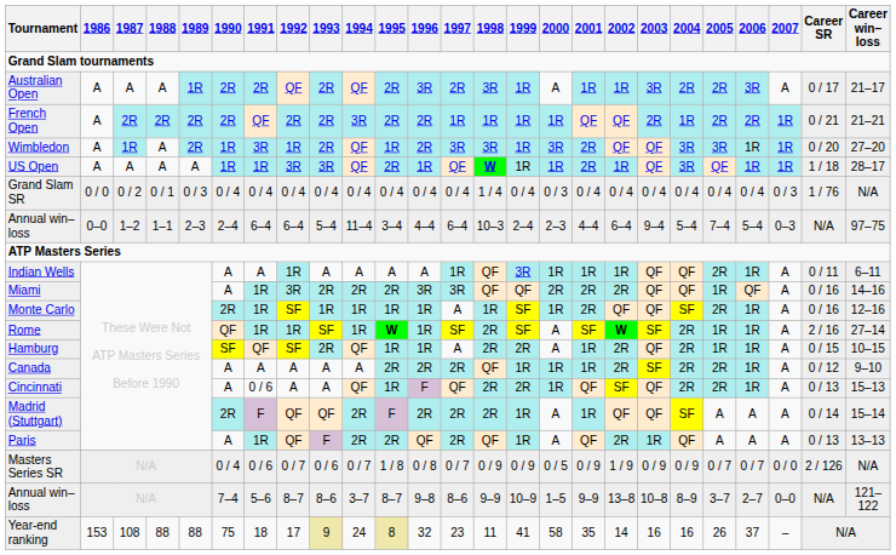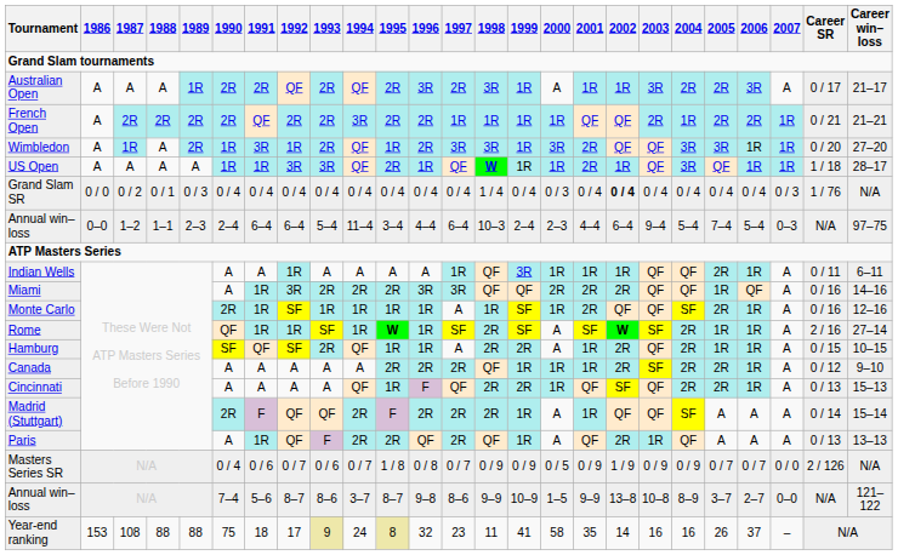 <table class="wikitable">
 <tr style="background:#efefef;">
 <th>Tournament</th>
 <th><a href='#'>1986</a></th>
 <th><a href='#'>1987</a></th>
 <th><a href='#'>1988</a></th>
 <th><a href='#'>1989</a></th>
 <th><a href='#'>1990</a></th>
 <th><a href='#'>1991</a></th>
 <th><a href='#'>1992</a></th>
 <th><a href='#'>1993</a></th>
 <th><a href='#'>1994</a></th>
 <th><a href='#'>1995</a></th>
 <th><a href='#'>1996</a></th>
 <th><a href='#'>1997</a></th>
 <th><a href='#'>1998</a></th>
 <th><a href='#'>1999</a></th>
 <th><a href='#'>2000</a></th>
 <th><a href='#'>2001</a></th>
 <th><a href='#'>2002</a></th>
 <th><a href='#'>2003</a></th>
 <th><a href='#'>2004</a></th>
 <th><a href='#'>2005</a></th>
 <th><a href='#'>2006</a></th>
 <th><a href='#'>2007</a></th>
 <th>Career SR</th>
 <th>Career win–loss</th>
 </tr>
 <tr>
 <td colspan="25"><strong>Grand Slam tournaments</strong></td>
 </tr>
 <tr>
 <td style="background:#efefef;"><a href='#'>Australian Open</a></td>
 <td style="text-align:center;">A</td>
 <td style="text-align:center;">A</td>
 <td style="text-align:center;">A</td>
 <td style="text-align:center; background:#afeeee;"><a href='#'>1R</a></td>
 <td style="text-align:center; background:#afeeee;"><a href='#'>2R</a></td>
 <td style="text-align:center; background:#afeeee;"><a href='#'>2R</a></td>
 <td style="text-align:center; background:#ffebcd;"><a href='#'>QF</a></td>
 <td style="text-align:center; background:#afeeee;"><a href='#'>2R</a></td>
 <td style="text-align:center; background:#ffebcd;"><a href='#'>QF</a></td>
 <td style="text-align:center; background:#afeeee;"><a href='#'>2R</a></td>
 <td style="text-align:center; background:#afeeee;"><a href='#'>3R</a></td>
 <td style="text-align:center; background:#afeeee;"><a href='#'>2R</a></td>
 <td style="text-align:center; background:#afeeee;"><a href='#'>3R</a></td>
 <td style="text-align:center; background:#afeeee;"><a href='#'>1R</a></td>
 <td style="text-align:center;">A</td>
 <td style="text-align:center; background:#afeeee;"><a href='#'>1R</a></td>
 <td style="text-align:center; background:#afeeee;"><a href='#'>1R</a></td>
 <td style="text-align:center; background:#afeeee;"><a href='#'>3R</a></td>
 <td style="text-align:center; background:#afeeee;"><a href='#'>2R</a></td>
 <td style="text-align:center; background:#afeeee;"><a href='#'>2R</a></td>
 <td style="text-align:center; background:#afeeee;"><a href='#'>3R</a></td>
 <td style="text-align:center;">A</td>
 <td style="text-align:center; background:#efefef;">0 / 17</td>
 <td style="text-align:center; background:#efefef;">21–17</td>
 </tr>
 <tr>
 <td style="background:#efefef;"><a href='#'>French Open</a></td>
 <td style="text-align:center;">A</td>
 <td style="text-align:center; background:#afeeee;"><a href='#'>2R</a></td>
 <td style="text-align:center; background:#afeeee;"><a href='#'>2R</a></td>
 <td style="text-align:center; background:#afeeee;"><a href='#'>2R</a></td>
 <td style="text-align:center; background:#afeeee;"><a href='#'>2R</a></td>
 <td style="text-align:center; background:#ffebcd;"><a href='#'>QF</a></td>
 <td style="text-align:center; background:#afeeee;"><a href='#'>2R</a></td>
 <td style="text-align:center; background:#afeeee;"><a href='#'>2R</a></td>
 <td style="text-align:center; background:#afeeee;"><a href='#'>3R</a></td>
 <td style="text-align:center; background:#afeeee;"><a href='#'>2R</a></td>
 <td style="text-align:center; background:#afeeee;"><a href='#'>2R</a></td>
 <td style="text-align:center; background:#afeeee;"><a href='#'>1R</a></td>
 <td style="text-align:center; background:#afeeee;"><a href='#'>1R</a></td>
 <td style="text-align:center; background:#afeeee;"><a href='#'>1R</a></td>
 <td style="text-align:center; background:#afeeee;"><a href='#'>1R</a></td>
 <td style="text-align:center; background:#ffebcd;"><a href='#'>QF</a></td>
 <td style="text-align:center; background:#ffebcd;"><a href='#'>QF</a></td>
 <td style="text-align:center; background:#afeeee;"><a href='#'>2R</a></td>
 <td style="text-align:center; background:#afeeee;"><a href='#'>1R</a></td>
 <td style="text-align:center; background:#afeeee;"><a href='#'>2R</a></td>
 <td style="text-align:center; background:#afeeee;"><a href='#'>2R</a></td>
 <td style="text-align:center; background:#afeeee;"><a href='#'>1R</a></td>
 <td style="text-align:center; background:#efefef;">0 / 21</td>
 <td style="text-align:center; background:#efefef;">21–21</td>
 </tr>
 <tr>
 <td style="background:#efefef;"><a href='#'>Wimbledon</a></td>
 <td style="text-align:center;">A</td>
 <td style="text-align:center; background:#afeeee;"><a href='#'>1R</a></td>
 <td style="text-align:center;">A</td>
 <td style="text-align:center; background:#afeeee;"><a href='#'>2R</a></td>
 <td style="text-align:center; background:#afeeee;"><a href='#'>1R</a></td>
 <td style="text-align:center; background:#afeeee;"><a href='#'>3R</a></td>
 <td style="text-align:center; background:#afeeee;"><a href='#'>1R</a></td>
 <td style="text-align:center; background:#afeeee;"><a href='#'>2R</a></td>
 <td style="text-align:center; background:#ffebcd;"><a href='#'>QF</a></td>
 <td style="text-align:center; background:#afeeee;"><a href='#'>1R</a></td>
 <td style="text-align:center; background:#afeeee;"><a href='#'>2R</a></td>
 <td style="text-align:center; background:#afeeee;"><a href='#'>3R</a></td>
 <td style="text-align:center; background:#afeeee;"><a href='#'>3R</a></td>
 <td style="text-align:center; background:#afeeee;"><a href='#'>1R</a></td>
 <td style="text-align:center; background:#afeeee;"><a href='#'>3R</a></td>
 <td style="text-align:center; background:#afeeee;"><a href='#'>2R</a></td>
 <td style="text-align:center; background:#ffebcd;"><a href='#'>QF</a></td>
 <td style="text-align:center; background:#ffebcd;"><a href='#'>QF</a></td>
 <td style="text-align:center; background:#afeeee;"><a href='#'>3R</a></td>
 <td style="text-align:center; background:#afeeee;"><a href='#'>3R</a></td>
 <td style="text-align:center; background:#afeeee;">1R</td>
 <td style="text-align:center; background:#afeeee;"><a href='#'>1R</a></td>
 <td style="text-align:center; background:#efefef;">0 / 20</td>
 <td style="text-align:center; background:#efefef;">27–20</td>
 </tr>
 <tr>
 <td style="background:#efefef;"><a href='#'>US Open</a></td>
 <td style="text-align:center;">A</td>
 <td style="text-align:center;">A</td>
 <td style="text-align:center;">A</td>
 <td style="text-align:center;">A</td>
 <td style="text-align:center; background:#afeeee;"><a href='#'>1R</a></td>
 <td style="text-align:center; background:#afeeee;"><a href='#'>1R</a></td>
 <td style="text-align:center; background:#afeeee;"><a href='#'>3R</a></td>
 <td style="text-align:center; background:#afeeee;"><a href='#'>3R</a></td>
 <td style="text-align:center; background:#ffebcd;"><a href='#'>QF</a></td>
 <td style="text-align:center; background:#afeeee;"><a href='#'>2R</a></td>
 <td style="text-align:center; background:#afeeee;"><a href='#'>1R</a></td>
 <td style="text-align:center; background:#ffebcd;"><a href='#'>QF</a></td>
 <td style="text-align:center; background:#0f0;"><a href='#'><strong>W</strong></a></td>
 <td style="text-align:center; background:#afeeee;">1R</td>
 <td style="text-align:center; background:#afeeee;"><a href='#'>1R</a></td>
 <td style="text-align:center; background:#afeeee;"><a href='#'>2R</a></td>
 <td style="text-align:center; background:#afeeee;"><a href='#'>1R</a></td>
 <td style="text-align:center; background:#ffebcd;"><a href='#'>QF</a></td>
 <td style="text-align:center; background:#afeeee;"><a href='#'>3R</a></td>
 <td style="text-align:center; background:#ffebcd;"><a href='#'>QF</a></td>
 <td style="text-align:center; background:#afeeee;"><a href='#'>1R</a></td>
 <td style="text-align:center; background:#afeeee;"><a href='#'>1R</a></td>
 <td style="text-align:center; background:#efefef;">1 / 18</td>
 <td style="text-align:center; background:#efefef;">28–17</td>
 </tr>
 <tr style="background:#efefef;">
 <td>Grand Slam SR</td>
 <td style="text-align:center;">0 / 0</td>
 <td style="text-align:center;">0 / 2</td>
 <td style="text-align:center;">0 / 1</td>
 <td style="text-align:center;">0 / 3</td>
 <td style="text-align:center;">0 / 4</td>
 <td style="text-align:center;">0 / 4</td>
 <td style="text-align:center;">0 / 4</td>
 <td style="text-align:center;">0 / 4</td>
 <td style="text-align:center;">0 / 4</td>
 <td style="text-align:center;">0 / 4</td>
 <td style="text-align:center;">0 / 4</td>
 <td style="text-align:center;">0 / 4</td>
 <td style="text-align:center;">1 / 4</td>
 <td style="text-align:center;">0 / 4</td>
 <td style="text-align:center;">0 / 3</td>
 <td style="text-align:center;">0 / 4</td>
-<td style="text-align:center;">0 / 4</td>
+<td style="text-align:center;"><strong>0 / 4</strong></td>
 <td style="text-align:center;">0 / 4</td>
 <td style="text-align:center;">0 / 4</td>
 <td style="text-align:center;">0 / 4</td>
 <td style="text-align:center;">0 / 4</td>
 <td style="text-align:center;">0 / 3</td>
 <td style="text-align:center;">1 / 76</td>
 <td style="text-align:center; ">N/A</td>
 </tr>
 <tr>
 <td style="background:#EFEFEF;">Annual win–loss</td>
 <td style="text-align:center; background:#efefef;">0–0</td>
 <td style="text-align:center; background:#efefef;">1–2</td>
 <td style="text-align:center; background:#efefef;">1–1</td>
 <td style="text-align:center; background:#efefef;">2–3</td>
 <td style="text-align:center; background:#efefef;">2–4</td>
 <td style="text-align:center; background:#efefef;">6–4</td>
 <td style="text-align:center; background:#efefef;">6–4</td>
 <td style="text-align:center; background:#efefef;">5–4</td>
 <td style="text-align:center; background:#efefef;">11–4</td>
 <td style="text-align:center; background:#efefef;">3–4</td>
 <td style="text-align:center; background:#efefef;">4–4</td>
 <td style="text-align:center; background:#efefef;">6–4</td>
 <td style="text-align:center; background:#efefef;">10–3</td>
 <td style="text-align:center; background:#efefef;">2–4</td>
 <td style="text-align:center; background:#efefef;">2–3</td>
 <td style="text-align:center; background:#efefef;">4–4</td>
 <td style="text-align:center; background:#efefef;">6–4</td>
 <td style="text-align:center; background:#efefef;">9–4</td>
 <td style="text-align:center; background:#efefef;">5–4</td>
 <td style="text-align:center; background:#efefef;">7–4</td>
 <td style="text-align:center; background:#efefef;">5–4</td>
 <td style="text-align:center; background:#efefef;">0–3</td>
 <td style="text-align:center; background:#efefef;">N/A</td>
 <td style="text-align:center; background:#efefef;">97–75</td>
 </tr>
 <tr>
 <td colspan="25"><strong>ATP Masters Series</strong></td>
 </tr>
 <tr>
 <td style="background:#EFEFEF;"><a href='#'>Indian Wells</a></td>
 <td colspan="4" rowspan="9" style="text-align:center; color:#ccc;">These Were Not<br><br>ATP Masters Series<br><br>Before 1990</td>
 <td style="text-align:center;">A</td>
 <td style="text-align:center;">A</td>
 <td style="text-align:center; background:#afeeee;">1R</td>
 <td style="text-align:center;">A</td>
 <td style="text-align:center;">A</td>
 <td style="text-align:center;">A</td>
 <td style="text-align:center;">A</td>
 <td style="text-align:center; background:#afeeee;">1R</td>
 <td style="text-align:center; background:#ffebcd;">QF</td>
 <td style="text-align:center; background:#afeeee;"><a href='#'>3R</a></td>
 <td style="text-align:center; background:#afeeee;">1R</td>
 <td style="text-align:center; background:#afeeee;">1R</td>
 <td style="text-align:center; background:#afeeee;">1R</td>
 <td style="text-align:center; background:#ffebcd;">QF</td>
 <td style="text-align:center; background:#ffebcd;">QF</td>
 <td style="text-align:center; background:#afeeee;">2R</td>
 <td style="text-align:center; background:#afeeee;">1R</td>
 <td style="text-align:center;">A</td>
 <td style="text-align:center; background:#efefef;">0 / 11</td>
 <td style="text-align:center; background:#efefef;">6–11</td>
 </tr>
 <tr>
 <td style="background:#EFEFEF;"><a href='#'>Miami</a></td>
 <td style="text-align:center;">A</td>
 <td style="text-align:center; background:#afeeee;">1R</td>
 <td style="text-align:center; background:#afeeee;">3R</td>
 <td style="text-align:center; background:#afeeee;">2R</td>
 <td style="text-align:center; background:#afeeee;">2R</td>
 <td style="text-align:center; background:#afeeee;">2R</td>
 <td style="text-align:center; background:#afeeee;">3R</td>
 <td style="text-align:center; background:#afeeee;">3R</td>
 <td style="text-align:center; background:#ffebcd;">QF</td>
 <td style="text-align:center; background:#ffebcd;">QF</td>
 <td style="text-align:center; background:#afeeee;">2R</td>
 <td style="text-align:center; background:#afeeee;">2R</td>
 <td style="text-align:center; background:#afeeee;">2R</td>
 <td style="text-align:center; background:#ffebcd;">QF</td>
 <td style="text-align:center; background:#ffebcd;">QF</td>
 <td style="text-align:center; background:#afeeee;">1R</td>
 <td style="text-align:center; background:#ffebcd;">QF</td>
 <td style="text-align:center;">A</td>
 <td style="text-align:center; background:#efefef;">0 / 16</td>
 <td style="text-align:center; background:#efefef;">14–16</td>
 </tr>
 <tr>
 <td style="background:#EFEFEF;"><a href='#'>Monte Carlo</a></td>
 <td style="text-align:center; background:#afeeee;">2R</td>
 <td style="text-align:center; background:#afeeee;">1R</td>
 <td style="text-align:center; background:yellow;">SF</td>
 <td style="text-align:center; background:#afeeee;">1R</td>
 <td style="text-align:center; background:#afeeee;">1R</td>
 <td style="text-align:center; background:#afeeee;">1R</td>
 <td style="text-align:center; background:#afeeee;">1R</td>
 <td style="text-align:center;">A</td>
 <td style="text-align:center; background:#afeeee;">1R</td>
 <td style="text-align:center; background:yellow;">SF</td>
 <td style="text-align:center; background:#afeeee;">1R</td>
 <td style="text-align:center; background:#afeeee;">2R</td>
 <td style="text-align:center; background:#ffebcd;">QF</td>
 <td style="text-align:center; background:#ffebcd;">QF</td>
 <td style="text-align:center; background:yellow;">SF</td>
 <td style="text-align:center; background:#afeeee;">2R</td>
 <td style="text-align:center; background:#afeeee;">1R</td>
 <td style="text-align:center;">A</td>
 <td style="text-align:center; background:#efefef;">0 / 16</td>
 <td style="text-align:center; background:#efefef;">12–16</td>
 </tr>
 <tr>
 <td style="background:#EFEFEF;"><a href='#'>Rome</a></td>
 <td style="text-align:center; background:#ffebcd;">QF</td>
 <td style="text-align:center; background:#afeeee;">1R</td>
 <td style="text-align:center; background:#afeeee;">1R</td>
 <td style="text-align:center; background:yellow;">SF</td>
 <td style="text-align:center; background:#afeeee;">1R</td>
 <td style="text-align:center; background:#0f0;"><strong>W</strong></td>
 <td style="text-align:center; background:#afeeee;">1R</td>
 <td style="text-align:center; background:yellow;">SF</td>
 <td style="text-align:center; background:#afeeee;">2R</td>
 <td style="text-align:center; background:yellow;">SF</td>
 <td style="text-align:center;">A</td>
 <td style="text-align:center; background:yellow;">SF</td>
 <td style="text-align:center; background:#0f0;"><strong>W</strong></td>
 <td style="text-align:center; background:yellow;">SF</td>
 <td style="text-align:center; background:#afeeee;">2R</td>
 <td style="text-align:center; background:#afeeee;">1R</td>
 <td style="text-align:center; background:#afeeee;">1R</td>
 <td style="text-align:center;">A</td>
 <td style="text-align:center; background:#efefef;">2 / 16</td>
 <td style="text-align:center; background:#efefef;">27–14</td>
 </tr>
 <tr>
 <td style="background:#EFEFEF;"><a href='#'>Hamburg</a></td>
 <td style="text-align:center; background:yellow;">SF</td>
 <td style="text-align:center; background:#ffebcd;">QF</td>
 <td style="text-align:center; background:yellow;">SF</td>
 <td style="text-align:center; background:#afeeee;">2R</td>
 <td style="text-align:center; background:#ffebcd;">QF</td>
 <td style="text-align:center; background:#afeeee;">1R</td>
 <td style="text-align:center; background:#afeeee;">1R</td>
 <td style="text-align:center;">A</td>
 <td style="text-align:center; background:#afeeee;">2R</td>
 <td style="text-align:center; background:#afeeee;">2R</td>
 <td style="text-align:center;">A</td>
 <td style="text-align:center; background:#afeeee;">1R</td>
 <td style="text-align:center; background:#afeeee;">2R</td>
 <td style="text-align:center; background:#ffebcd;">QF</td>
 <td style="text-align:center; background:#afeeee;">2R</td>
 <td style="text-align:center; background:#afeeee;">1R</td>
 <td style="text-align:center; background:#afeeee;">1R</td>
 <td style="text-align:center;">A</td>
 <td style="text-align:center; background:#efefef;">0 / 15</td>
 <td style="text-align:center; background:#efefef;">10–15</td>
 </tr>
 <tr>
 <td style="background:#EFEFEF;"><a href='#'>Canada</a></td>
 <td style="text-align:center;">A</td>
 <td style="text-align:center;">A</td>
 <td style="text-align:center;">A</td>
 <td style="text-align:center;">A</td>
 <td style="text-align:center;">A</td>
 <td style="text-align:center; background:#afeeee;">2R</td>
 <td style="text-align:center; background:#afeeee;">2R</td>
 <td style="text-align:center; background:#afeeee;">2R</td>
 <td style="text-align:center; background:#ffebcd;">QF</td>
 <td style="text-align:center; background:#afeeee;">1R</td>
 <td style="text-align:center; background:#afeeee;">1R</td>
 <td style="text-align:center; background:#afeeee;">1R</td>
 <td style="text-align:center; background:#afeeee;">2R</td>
 <td style="text-align:center; background:yellow;">SF</td>
 <td style="text-align:center; background:#afeeee;">2R</td>
 <td style="text-align:center; background:#afeeee;">2R</td>
 <td style="text-align:center; background:#afeeee;">1R</td>
 <td style="text-align:center;">A</td>
 <td style="text-align:center; background:#efefef;">0 / 12</td>
 <td style="text-align:center; background:#efefef;">9–10</td>
 </tr>
 <tr>
 <td style="background:#EFEFEF;"><a href='#'>Cincinnati</a></td>
 <td style="text-align:center;">A</td>
-<td style="text-align:center;">0 / 6</td>
+<td style="text-align:center;">A</td>
 <td style="text-align:center;">A</td>
 <td style="text-align:center;">A</td>
 <td style="text-align:center; background:#ffebcd;">QF</td>
 <td style="text-align:center; background:#afeeee;">1R</td>
 <td style="text-align:center; background:thistle;">F</td>
 <td style="text-align:center; background:#ffebcd;">QF</td>
 <td style="text-align:center; background:#afeeee;">2R</td>
 <td style="text-align:center; background:#afeeee;">2R</td>
 <td style="text-align:center; background:#afeeee;">1R</td>
 <td style="text-align:center; background:#ffebcd;">QF</td>
 <td style="text-align:center; background:yellow;">SF</td>
 <td style="text-align:center; background:#ffebcd;">QF</td>
 <td style="text-align:center; background:#afeeee;">2R</td>
 <td style="text-align:center; background:#afeeee;">2R</td>
 <td style="text-align:center; background:#afeeee;">1R</td>
 <td style="text-align:center;">A</td>
 <td style="text-align:center; background:#efefef;">0 / 13</td>
 <td style="text-align:center; background:#efefef;">15–13</td>
 </tr>
 <tr>
 <td style="background:#EFEFEF;"><a href='#'>Madrid (Stuttgart)</a></td>
 <td style="text-align:center; background:#afeeee;">2R</td>
 <td style="text-align:center; background:thistle;">F</td>
 <td style="text-align:center; background:#ffebcd;">QF</td>
 <td style="text-align:center; background:#ffebcd;">QF</td>
 <td style="text-align:center; background:#afeeee;">2R</td>
 <td style="text-align:center; background:thistle;">F</td>
 <td style="text-align:center; background:#afeeee;">2R</td>
 <td style="text-align:center; background:#afeeee;">2R</td>
 <td style="text-align:center; background:#afeeee;">2R</td>
 <td style="text-align:center; background:#afeeee;">1R</td>
 <td style="text-align:center;">A</td>
 <td style="text-align:center; background:#afeeee;">1R</td>
 <td style="text-align:center; background:#ffebcd;">QF</td>
 <td style="text-align:center; background:#ffebcd;">QF</td>
 <td style="text-align:center; background:yellow;">SF</td>
 <td style="text-align:center;">A</td>
 <td style="text-align:center;">A</td>
 <td style="text-align:center;">A</td>
 <td style="text-align:center; background:#efefef;">0 / 14</td>
 <td style="text-align:center; background:#efefef;">15–14</td>
 </tr>
 <tr>
 <td style="background:#EFEFEF;"><a href='#'>Paris</a></td>
 <td style="text-align:center;">A</td>
 <td style="text-align:center; background:#afeeee;">1R</td>
 <td style="text-align:center; background:#ffebcd;">QF</td>
 <td style="text-align:center; background:thistle;">F</td>
 <td style="text-align:center; background:#afeeee;">2R</td>
 <td style="text-align:center; background:#afeeee;">2R</td>
 <td style="text-align:center; background:#ffebcd;">QF</td>
 <td style="text-align:center; background:#afeeee;">2R</td>
 <td style="text-align:center; background:#ffebcd;">QF</td>
 <td style="text-align:center; background:#afeeee;">1R</td>
 <td style="text-align:center;">A</td>
 <td style="text-align:center; background:#ffebcd;">QF</td>
 <td style="text-align:center; background:#afeeee;">2R</td>
 <td style="text-align:center; background:#afeeee;">1R</td>
 <td style="text-align:center; background:#ffebcd;">QF</td>
 <td style="text-align:center;">A</td>
 <td style="text-align:center;">A</td>
 <td style="text-align:center;">A</td>
 <td style="text-align:center; background:#efefef;">0 / 13</td>
 <td style="text-align:center; background:#efefef;">13–13</td>
 </tr>
 <tr style="background:#efefef;">
 <td>Masters Series SR</td>
 <td colspan="4" style="text-align:center; color:#ccc;">N/A</td>
 <td style="text-align:center;">0 / 4</td>
 <td style="text-align:center;">0 / 6</td>
 <td style="text-align:center;">0 / 7</td>
 <td style="text-align:center;">0 / 6</td>
 <td style="text-align:center;">0 / 7</td>
 <td style="text-align:center;">1 / 8</td>
 <td style="text-align:center;">0 / 8</td>
 <td style="text-align:center;">0 / 7</td>
 <td style="text-align:center;">0 / 9</td>
 <td style="text-align:center;">0 / 9</td>
 <td style="text-align:center;">0 / 5</td>
 <td style="text-align:center;">0 / 9</td>
 <td style="text-align:center;">1 / 9</td>
 <td style="text-align:center;">0 / 9</td>
 <td style="text-align:center;">0 / 9</td>
 <td style="text-align:center;">0 / 7</td>
 <td style="text-align:center;">0 / 7</td>
 <td style="text-align:center;">0 / 0</td>
 <td style="text-align:center;">2 / 126</td>
 <td style="text-align:center; ">N/A</td>
 </tr>
 <tr style="background:#efefef;">
 <td style="background:#EFEFEF;">Annual win–loss</td>
 <td colspan="4" style="text-align:center; color:#ccc;">N/A</td>
 <td style="text-align:center; ">7–4</td>
 <td style="text-align:center; ">5–6</td>
 <td style="text-align:center; ">8–7</td>
 <td style="text-align:center; ">8–6</td>
 <td style="text-align:center; ">3–7</td>
 <td style="text-align:center; ">8–7</td>
 <td style="text-align:center; ">9–8</td>
 <td style="text-align:center; ">8–6</td>
 <td style="text-align:center; ">9–9</td>
 <td style="text-align:center; ">10–9</td>
 <td style="text-align:center; ">1–5</td>
 <td style="text-align:center; ">9–9</td>
 <td style="text-align:center; ">13–8</td>
 <td style="text-align:center; ">10–8</td>
 <td style="text-align:center; ">8–9</td>
 <td style="text-align:center; ">3–7</td>
 <td style="text-align:center; ">2–7</td>
 <td style="text-align:center; ">0–0</td>
 <td style="text-align:center; ">N/A</td>
 <td style="text-align:center; ">121–122</td>
 </tr>
 <tr>
 <td style="background:#EFEFEF;">Year-end ranking</td>
 <td style="text-align:center;">153</td>
 <td style="text-align:center;">108</td>
 <td style="text-align:center;">88</td>
 <td style="text-align:center;">88</td>
 <td style="text-align:center;">75</td>
 <td style="text-align:center;">18</td>
 <td style="text-align:center;">17</td>
 <td style="text-align:center; background:#eee8aa;">9</td>
 <td style="text-align:center;">24</td>
 <td style="text-align:center; background:#eee8aa;">8</td>
 <td style="text-align:center;">32</td>
 <td style="text-align:center;">23</td>
 <td style="text-align:center;">11</td>
 <td style="text-align:center;">41</td>
 <td style="text-align:center;">58</td>
 <td style="text-align:center;">35</td>
 <td style="text-align:center;">14</td>
 <td style="text-align:center;">16</td>
 <td style="text-align:center;">16</td>
 <td style="text-align:center;">26</td>
 <td style="text-align:center;">37</td>
 <td style="text-align:center;">–</td>
 <td colspan="2"  style="text-align:center; background:#efefef;">N/A</td>
 </tr>
 </table>
